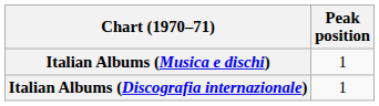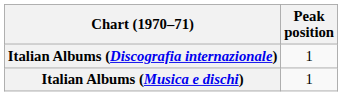 <table class="wikitable sortable plainrowheaders" style="text-align:center">
 <tr>
 <th scope="col">Chart (1970–71)</th>
 <th scope="col">Peak<br>position</th>
 </tr>
 <tr>
+<th scope="row">Italian Albums (<em><a href='#'>Discografia internazionale</a></em>)</th>
+<td>1</td>
+</tr>
+<tr>
 <th scope="row">Italian Albums (<em><a href='#'>Musica e dischi</a></em>)</th>
 <td>1</td>
 </tr>
-<tr>
-<th scope="row">Italian Albums (<em><a href='#'>Discografia internazionale</a></em>)</th>
-<td>1</td>
-</tr>
 </table>
